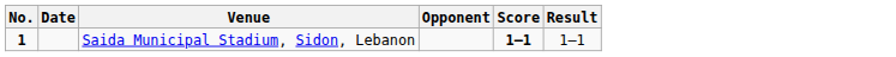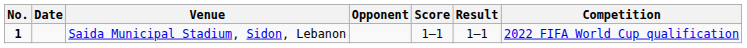 <table class="wikitable sortable">
 <tr>
 <th scope="col">No.</th>
 <th scope="col">Date</th>
 <th scope="col">Venue</th>
 <th scope="col">Opponent</th>
 <th scope="col">Score</th>
 <th scope="col">Result</th>
+<th scope="col">Competition</th>
 </tr>
 <tr>
 <td align="center"><strong>1</strong></td>
 <td></td>
 <td><a href='#'>Saida Municipal Stadium</a>, <a href='#'>Sidon</a>, Lebanon</td>
 <td></td>
-<td align="center"><strong>1–1</strong></td>
 <td align="center">1–1</td>
+<td align="center">1–1</td>
+<td><a href='#'>2022 FIFA World Cup qualification</a></td>
 </tr>
 </table>
